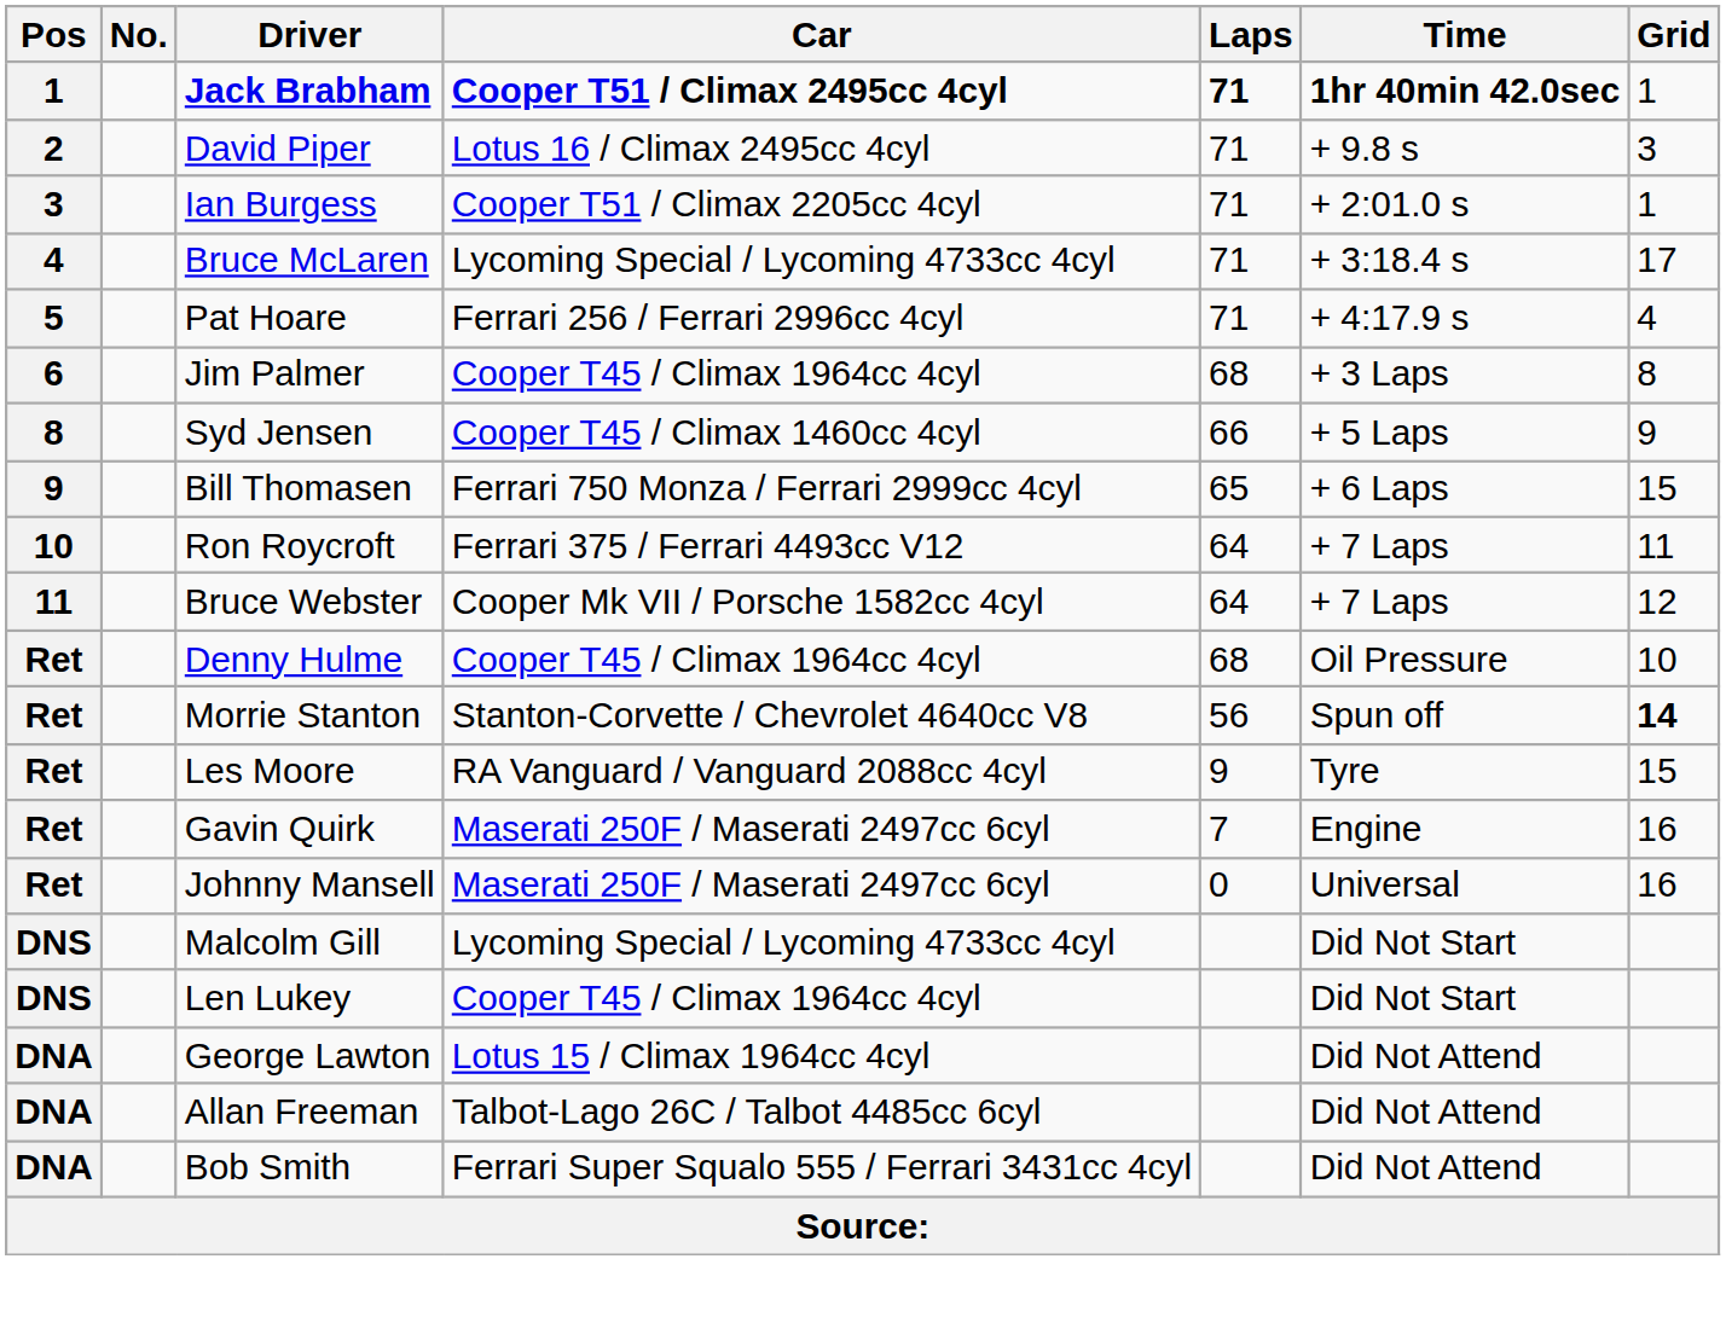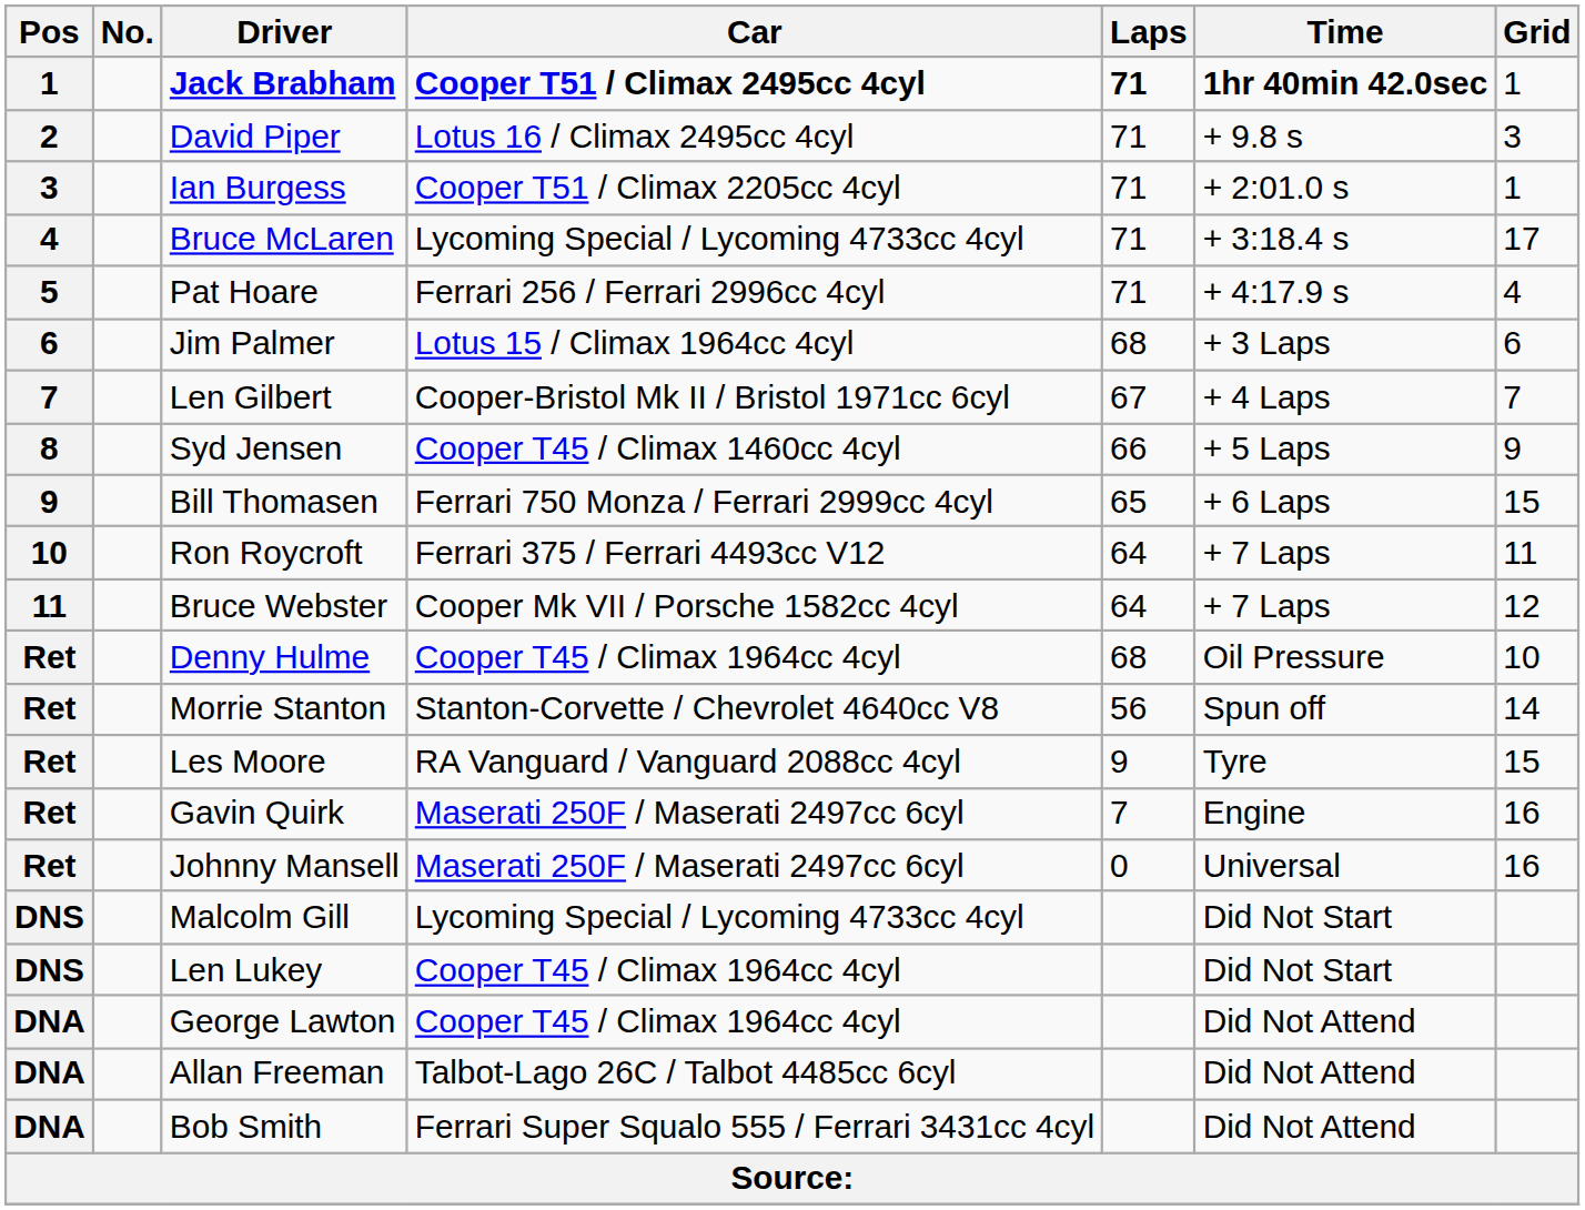 <table class="wikitable" style="font-size: 85%;">
 <tr>
 <th>Pos</th>
 <th>No.</th>
 <th>Driver</th>
 <th>Car</th>
 <th>Laps</th>
 <th>Time</th>
 <th>Grid</th>
 </tr>
 <tr>
 <th><strong>1</strong></th>
 <td></td>
 <td><strong> <a href='#'>Jack Brabham</a></strong></td>
 <td><strong><a href='#'>Cooper T51</a> / Climax 2495cc 4cyl</strong></td>
 <td><strong>71</strong></td>
 <td><strong>1hr 40min 42.0sec</strong></td>
 <td>1</td>
 </tr>
 <tr>
 <th>2</th>
 <td></td>
 <td> <a href='#'>David Piper</a></td>
 <td><a href='#'>Lotus 16</a> / Climax 2495cc 4cyl</td>
 <td>71</td>
 <td>+ 9.8 s</td>
 <td>3</td>
 </tr>
 <tr>
 <th>3</th>
 <td></td>
 <td> <a href='#'>Ian Burgess</a></td>
 <td><a href='#'>Cooper T51</a> / Climax 2205cc 4cyl</td>
 <td>71</td>
 <td>+ 2:01.0 s</td>
 <td>1</td>
 </tr>
 <tr>
 <th>4</th>
 <td></td>
 <td> <a href='#'>Bruce McLaren</a></td>
 <td>Lycoming Special / Lycoming 4733cc 4cyl</td>
 <td>71</td>
 <td>+ 3:18.4 s</td>
 <td>17</td>
 </tr>
 <tr>
 <th>5</th>
 <td></td>
 <td> Pat Hoare</td>
 <td>Ferrari 256 / Ferrari 2996cc 4cyl</td>
 <td>71</td>
 <td>+ 4:17.9 s</td>
 <td>4</td>
 </tr>
 <tr>
 <th>6</th>
 <td></td>
 <td> Jim Palmer</td>
-<td><a href='#'>Cooper T45</a> / Climax 1964cc 4cyl</td>
+<td><a href='#'>Lotus 15</a> / Climax 1964cc 4cyl</td>
 <td>68</td>
 <td>+ 3 Laps</td>
-<td>8</td>
+<td>6</td>
+</tr>
+<tr>
+<th>7</th>
+<td></td>
+<td> Len Gilbert</td>
+<td>Cooper-Bristol Mk II / Bristol 1971cc 6cyl</td>
+<td>67</td>
+<td>+ 4 Laps</td>
+<td>7</td>
 </tr>
 <tr>
 <th>8</th>
 <td></td>
 <td> Syd Jensen</td>
 <td><a href='#'>Cooper T45</a> / Climax 1460cc 4cyl</td>
 <td>66</td>
 <td>+ 5 Laps</td>
 <td>9</td>
 </tr>
 <tr>
 <th>9</th>
 <td></td>
 <td> Bill Thomasen</td>
 <td>Ferrari 750 Monza / Ferrari 2999cc 4cyl</td>
 <td>65</td>
 <td>+ 6 Laps</td>
 <td>15</td>
 </tr>
 <tr>
 <th>10</th>
 <td></td>
 <td> Ron Roycroft</td>
 <td>Ferrari 375 / Ferrari 4493cc V12</td>
 <td>64</td>
 <td>+ 7 Laps</td>
 <td>11</td>
 </tr>
 <tr>
 <th>11</th>
 <td></td>
 <td> Bruce Webster</td>
 <td>Cooper Mk VII / Porsche 1582cc 4cyl</td>
 <td>64</td>
 <td>+ 7 Laps</td>
 <td>12</td>
 </tr>
 <tr>
 <th>Ret</th>
 <td></td>
 <td> <a href='#'>Denny Hulme</a></td>
 <td><a href='#'>Cooper T45</a> / Climax 1964cc 4cyl</td>
 <td>68</td>
 <td>Oil Pressure</td>
 <td>10</td>
 </tr>
 <tr>
 <th>Ret</th>
 <td></td>
 <td> Morrie Stanton</td>
 <td>Stanton-Corvette / Chevrolet 4640cc V8</td>
 <td>56</td>
 <td>Spun off</td>
-<td><strong>14</strong></td>
+<td>14</td>
 </tr>
 <tr>
 <th>Ret</th>
 <td></td>
 <td> Les Moore</td>
 <td>RA Vanguard / Vanguard 2088cc 4cyl</td>
 <td>9</td>
 <td>Tyre</td>
 <td>15</td>
 </tr>
 <tr>
 <th>Ret</th>
 <td></td>
 <td> Gavin Quirk</td>
 <td><a href='#'>Maserati 250F</a> / Maserati 2497cc 6cyl</td>
 <td>7</td>
 <td>Engine</td>
 <td>16</td>
 </tr>
 <tr>
 <th>Ret</th>
 <td></td>
 <td> Johnny Mansell</td>
 <td><a href='#'>Maserati 250F</a> / Maserati 2497cc 6cyl</td>
 <td>0</td>
 <td>Universal</td>
 <td>16</td>
 </tr>
 <tr>
 <th>DNS</th>
 <td></td>
 <td> Malcolm Gill</td>
 <td>Lycoming Special / Lycoming 4733cc 4cyl</td>
 <td></td>
 <td>Did Not Start</td>
 <td></td>
 </tr>
 <tr>
 <th>DNS</th>
 <td></td>
 <td> Len Lukey</td>
 <td><a href='#'>Cooper T45</a> / Climax 1964cc 4cyl</td>
 <td></td>
 <td>Did Not Start</td>
 <td></td>
 </tr>
 <tr>
 <th>DNA</th>
 <td></td>
 <td> George Lawton</td>
-<td><a href='#'>Lotus 15</a> / Climax 1964cc 4cyl</td>
+<td><a href='#'>Cooper T45</a> / Climax 1964cc 4cyl</td>
 <td></td>
 <td>Did Not Attend</td>
 <td></td>
 </tr>
 <tr>
 <th>DNA</th>
 <td></td>
 <td> Allan Freeman</td>
 <td>Talbot-Lago 26C / Talbot 4485cc 6cyl</td>
 <td></td>
 <td>Did Not Attend</td>
 <td></td>
 </tr>
 <tr>
 <th>DNA</th>
 <td></td>
 <td> Bob Smith</td>
 <td>Ferrari Super Squalo 555 / Ferrari 3431cc 4cyl</td>
 <td></td>
 <td>Did Not Attend</td>
 <td></td>
 </tr>
 <tr>
 <th colspan=7>Source:</th>
 </tr>
 <tr>
 </tr>
 </table>
